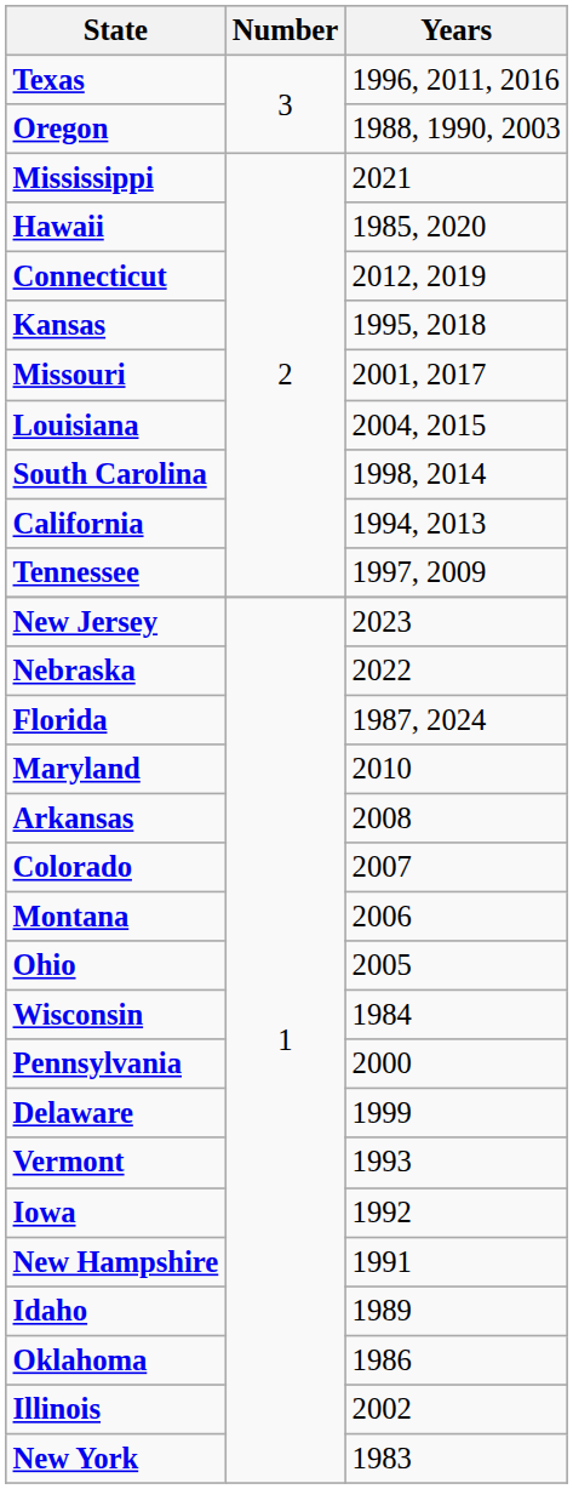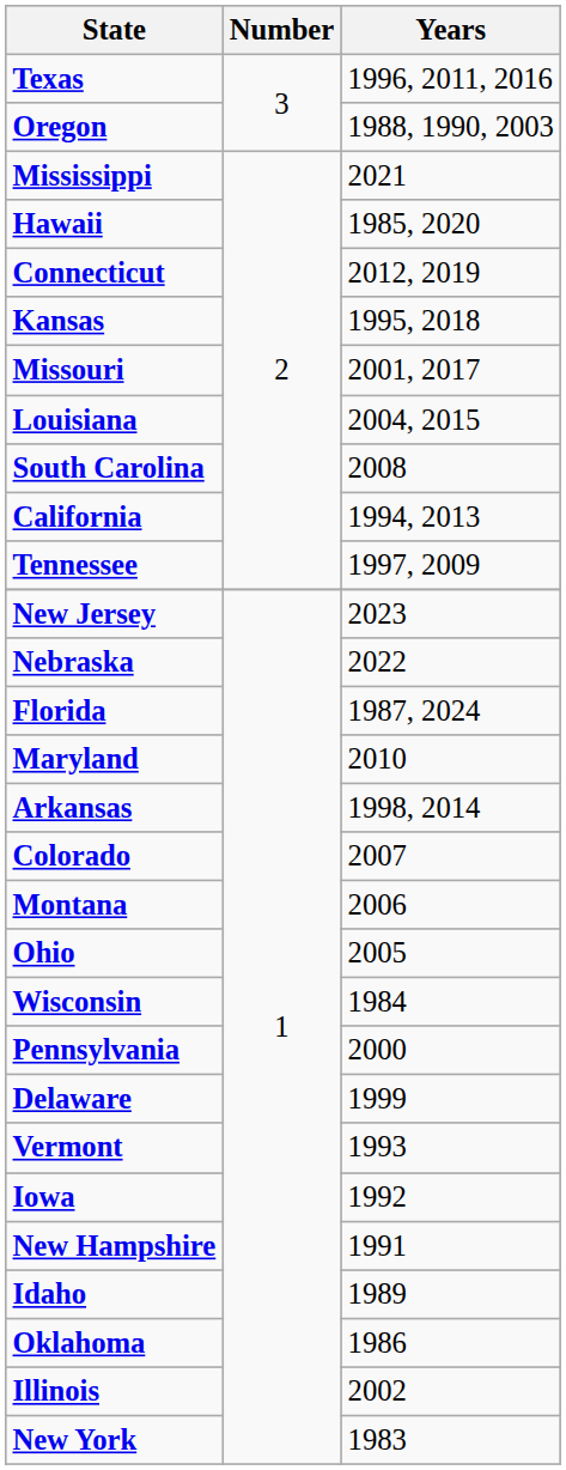 <table class="wikitable sortable" style="font-size: 95%;">
 <tr>
 <th>State</th>
 <th>Number</th>
 <th>Years</th>
 </tr>
 <tr>
 <td><strong> <a href='#'>Texas</a></strong></td>
 <td rowspan="2" style="text-align:center;">3</td>
 <td>1996, 2011, 2016</td>
 </tr>
 <tr>
 <td><strong> <a href='#'>Oregon</a></strong></td>
 <td>1988, 1990, 2003</td>
 </tr>
 <tr>
 <td><strong> <a href='#'>Mississippi</a></strong></td>
 <td rowspan="9" style="text-align:center;">2</td>
 <td>2021</td>
 </tr>
 <tr>
 <td><strong> <a href='#'>Hawaii</a></strong></td>
 <td>1985, 2020</td>
 </tr>
 <tr>
 <td><strong> <a href='#'>Connecticut</a></strong></td>
 <td>2012, 2019</td>
 </tr>
 <tr>
 <td><strong> <a href='#'>Kansas</a></strong></td>
 <td>1995, 2018</td>
 </tr>
 <tr>
 <td><strong> <a href='#'>Missouri</a></strong></td>
 <td>2001, 2017</td>
 </tr>
 <tr>
 <td><strong> <a href='#'>Louisiana</a></strong></td>
 <td>2004, 2015</td>
 </tr>
 <tr>
 <td><strong> <a href='#'>South Carolina</a></strong></td>
-<td>1998, 2014</td>
+<td>2008</td>
 </tr>
 <tr>
 <td><strong> <a href='#'>California</a></strong></td>
 <td>1994, 2013</td>
 </tr>
 <tr>
 <td><strong> <a href='#'>Tennessee</a></strong></td>
 <td>1997, 2009</td>
 </tr>
 <tr>
 </tr>
 <tr>
 <td><strong> <a href='#'>New Jersey</a></strong></td>
 <td rowspan="19" style="text-align:center;">1</td>
 <td>2023</td>
 </tr>
 <tr>
 <td><strong> <a href='#'>Nebraska</a></strong></td>
 <td>2022</td>
 </tr>
 <tr>
 <td><strong> <a href='#'>Florida</a></strong></td>
 <td>1987, 2024</td>
 </tr>
 <tr>
 <td><strong> <a href='#'>Maryland</a></strong></td>
 <td>2010</td>
 </tr>
 <tr>
 <td><strong> <a href='#'>Arkansas</a></strong></td>
-<td>2008</td>
+<td>1998, 2014</td>
 </tr>
 <tr>
 <td><strong> <a href='#'>Colorado</a></strong></td>
 <td>2007</td>
 </tr>
 <tr>
 <td><strong> <a href='#'>Montana</a></strong></td>
 <td>2006</td>
 </tr>
 <tr>
 <td><strong> <a href='#'>Ohio</a></strong></td>
 <td>2005</td>
 </tr>
 <tr>
 <td><strong> <a href='#'>Wisconsin</a></strong></td>
 <td>1984</td>
 </tr>
 <tr>
 <td><strong> <a href='#'>Pennsylvania</a></strong></td>
 <td>2000</td>
 </tr>
 <tr>
 <td><strong> <a href='#'>Delaware</a></strong></td>
 <td>1999</td>
 </tr>
 <tr>
 <td><strong> <a href='#'>Vermont</a></strong></td>
 <td>1993</td>
 </tr>
 <tr>
 <td><strong> <a href='#'>Iowa</a></strong></td>
 <td>1992</td>
 </tr>
 <tr>
 <td><strong> <a href='#'>New Hampshire</a></strong></td>
 <td>1991</td>
 </tr>
 <tr>
 <td><strong> <a href='#'>Idaho</a></strong></td>
 <td>1989</td>
 </tr>
 <tr>
 <td><strong> <a href='#'>Oklahoma</a></strong></td>
 <td>1986</td>
 </tr>
 <tr>
 <td><strong> <a href='#'>Illinois</a></strong></td>
 <td>2002</td>
 </tr>
 <tr>
 <td><strong> <a href='#'>New York</a></strong></td>
 <td>1983</td>
 </tr>
 </table>
